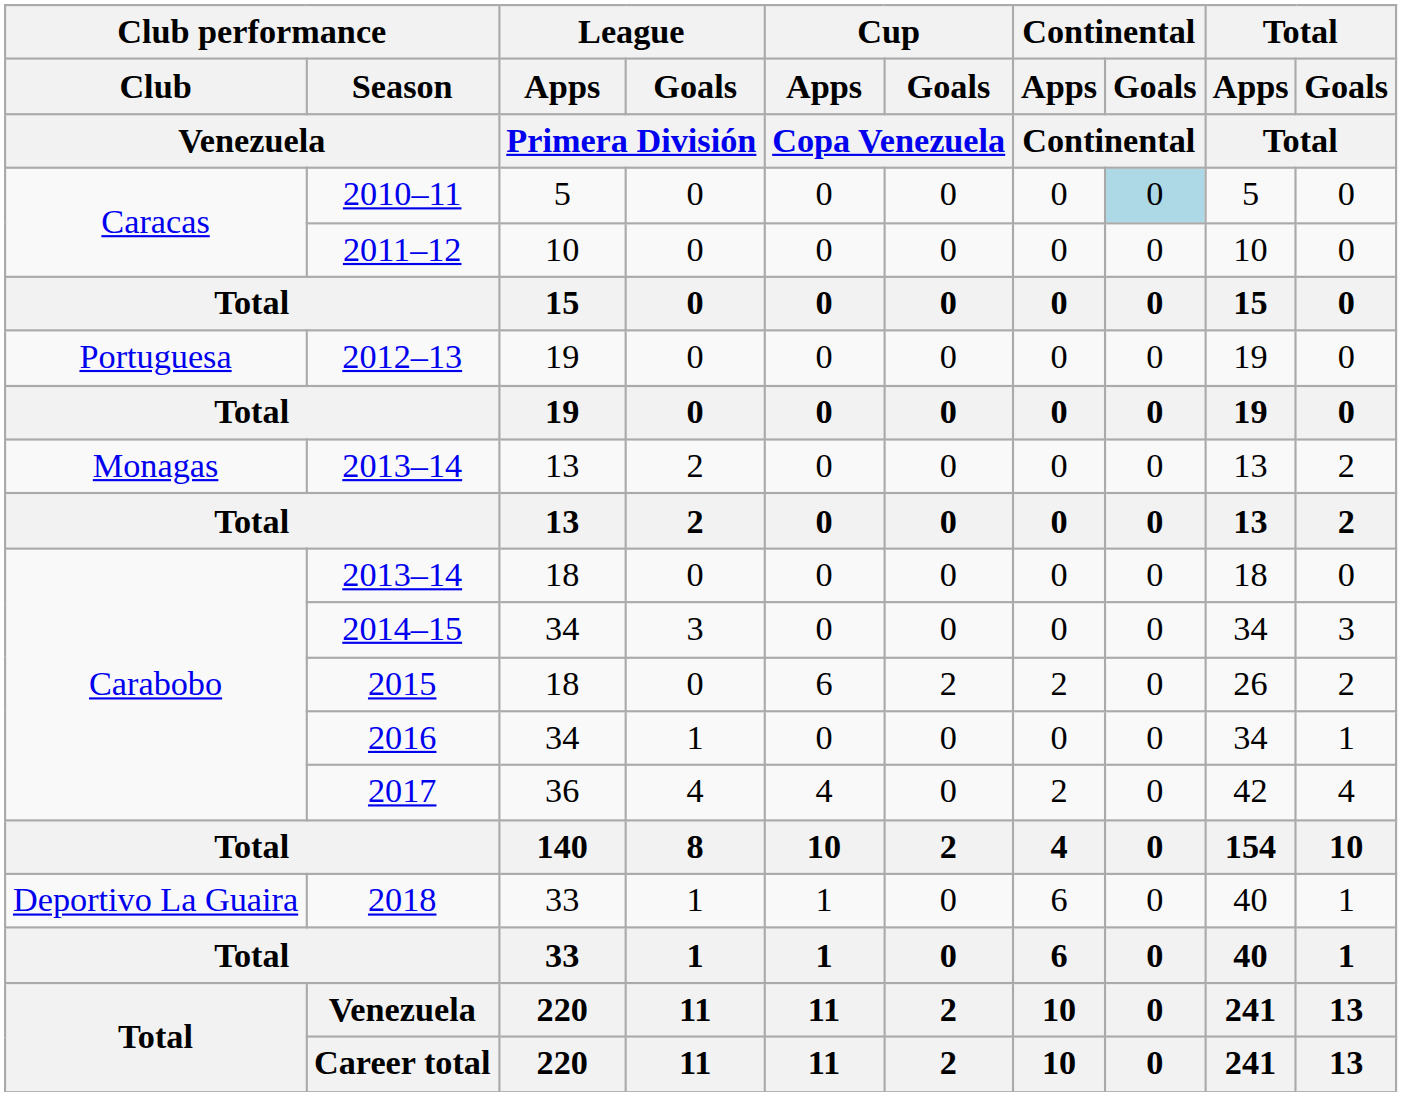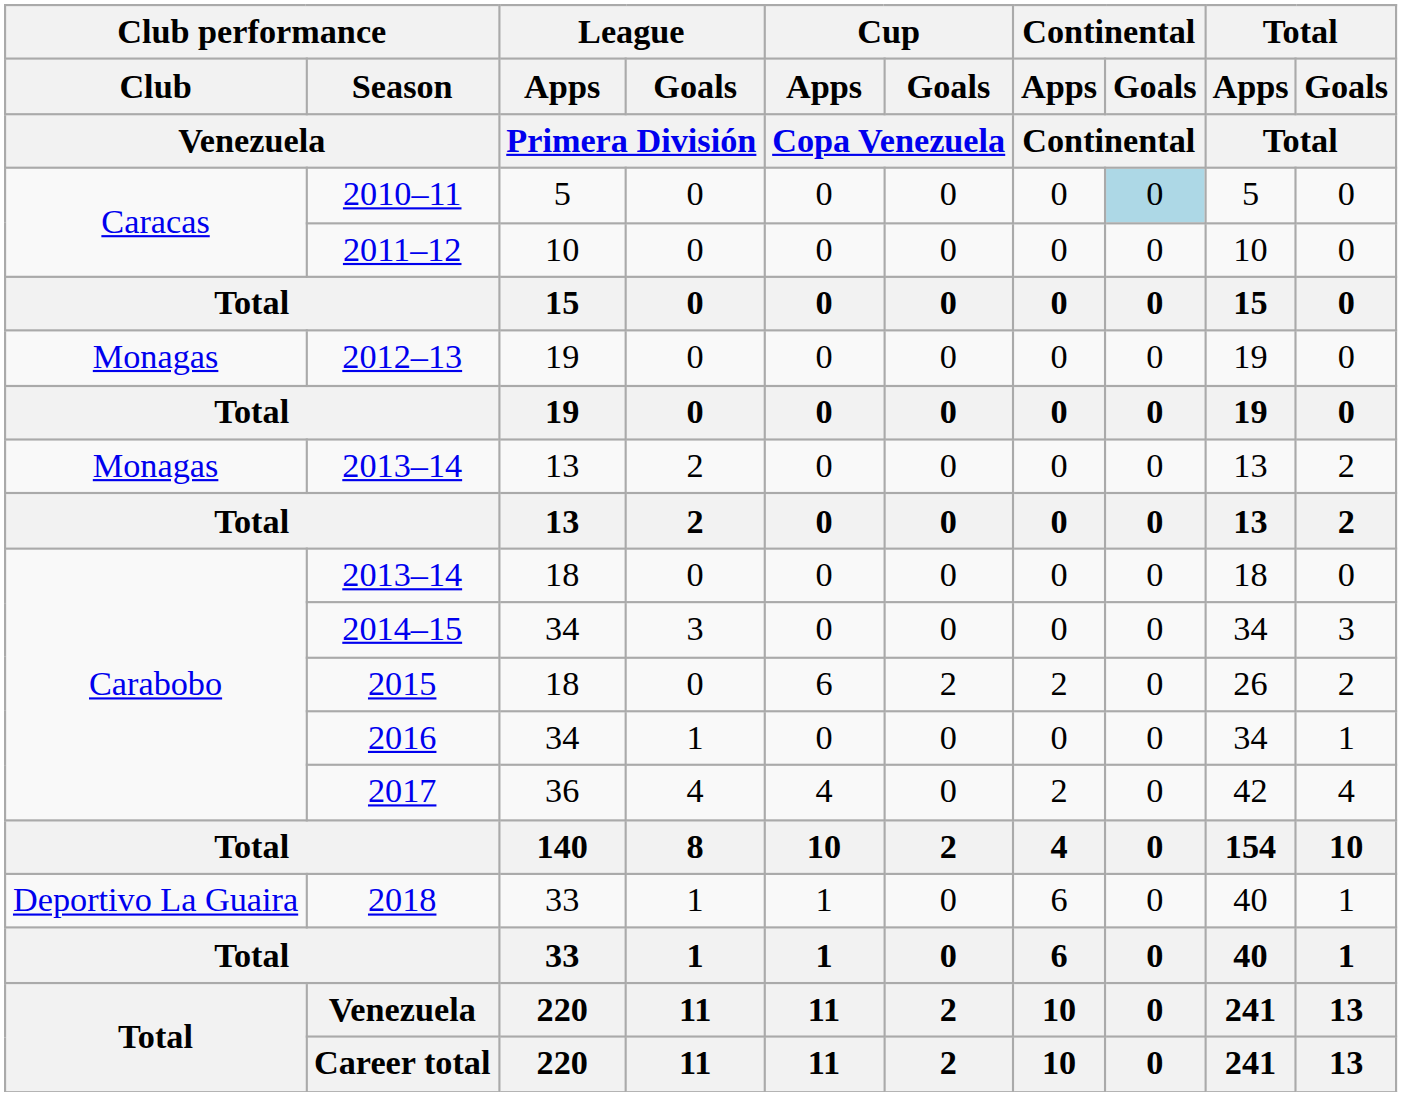 <table class="wikitable" style="text-align:center">
 <tr>
 <th colspan=3>Club performance</th>
 <th colspan=2>League</th>
 <th colspan=2>Cup</th>
 <th colspan=2>Continental</th>
 <th colspan=2>Total</th>
 </tr>
 <tr>
 <th>Club</th>
 <th colspan="2">Season</th>
 <th>Apps</th>
 <th>Goals</th>
 <th>Apps</th>
 <th>Goals</th>
 <th>Apps</th>
 <th>Goals</th>
 <th>Apps</th>
 <th>Goals</th>
 </tr>
 <tr>
 <th colspan=3>Venezuela</th>
 <th colspan=2><a href='#'>Primera División</a></th>
 <th colspan=2><a href='#'>Copa Venezuela</a></th>
 <th colspan=2>Continental</th>
 <th colspan=2>Total</th>
 </tr>
 <tr>
 <td rowspan="2"><a href='#'>Caracas</a></td>
 <td colspan="2"><a href='#'>2010–11</a></td>
 <td>5</td>
 <td>0</td>
 <td>0</td>
 <td>0</td>
 <td>0</td>
 <td style="background: lightblue;">0</td>
 <td>5</td>
 <td>0</td>
 </tr>
 <tr>
 <td colspan="2"><a href='#'>2011–12</a></td>
 <td>10</td>
 <td>0</td>
 <td>0</td>
 <td>0</td>
 <td>0</td>
 <td>0</td>
 <td>10</td>
 <td>0</td>
 </tr>
 <tr>
 <th colspan="3">Total</th>
 <th>15</th>
 <th>0</th>
 <th>0</th>
 <th>0</th>
 <th>0</th>
 <th>0</th>
 <th>15</th>
 <th>0</th>
 </tr>
 <tr>
-<td><a href='#'>Portuguesa</a></td>
+<td><a href='#'>Monagas</a></td>
 <td colspan="2"><a href='#'>2012–13</a></td>
 <td>19</td>
 <td>0</td>
 <td>0</td>
 <td>0</td>
 <td>0</td>
 <td>0</td>
 <td>19</td>
 <td>0</td>
 </tr>
 <tr>
 <th colspan="3">Total</th>
 <th>19</th>
 <th>0</th>
 <th>0</th>
 <th>0</th>
 <th>0</th>
 <th>0</th>
 <th>19</th>
 <th>0</th>
 </tr>
 <tr>
 <td><a href='#'>Monagas</a></td>
 <td colspan="2"><a href='#'>2013–14</a></td>
 <td>13</td>
 <td>2</td>
 <td>0</td>
 <td>0</td>
 <td>0</td>
 <td>0</td>
 <td>13</td>
 <td>2</td>
 </tr>
 <tr>
 <th colspan="3">Total</th>
 <th>13</th>
 <th>2</th>
 <th>0</th>
 <th>0</th>
 <th>0</th>
 <th>0</th>
 <th>13</th>
 <th>2</th>
 </tr>
 <tr>
 <td rowspan="5"><a href='#'>Carabobo</a></td>
 <td colspan="2"><a href='#'>2013–14</a></td>
 <td>18</td>
 <td>0</td>
 <td>0</td>
 <td>0</td>
 <td>0</td>
 <td>0</td>
 <td>18</td>
 <td>0</td>
 </tr>
 <tr>
 <td colspan="2"><a href='#'>2014–15</a></td>
 <td>34</td>
 <td>3</td>
 <td>0</td>
 <td>0</td>
 <td>0</td>
 <td>0</td>
 <td>34</td>
 <td>3</td>
 </tr>
 <tr>
 <td colspan="2"><a href='#'>2015</a></td>
 <td>18</td>
 <td>0</td>
 <td>6</td>
 <td>2</td>
 <td>2</td>
 <td>0</td>
 <td>26</td>
 <td>2</td>
 </tr>
 <tr>
 <td colspan="2"><a href='#'>2016</a></td>
 <td>34</td>
 <td>1</td>
 <td>0</td>
 <td>0</td>
 <td>0</td>
 <td>0</td>
 <td>34</td>
 <td>1</td>
 </tr>
 <tr>
 <td colspan="2"><a href='#'>2017</a></td>
 <td>36</td>
 <td>4</td>
 <td>4</td>
 <td>0</td>
 <td>2</td>
 <td>0</td>
 <td>42</td>
 <td>4</td>
 </tr>
 <tr>
 <th colspan="3">Total</th>
 <th>140</th>
 <th>8</th>
 <th>10</th>
 <th>2</th>
 <th>4</th>
 <th>0</th>
 <th>154</th>
 <th>10</th>
 </tr>
 <tr>
 <td><a href='#'>Deportivo La Guaira</a></td>
 <td colspan="2"><a href='#'>2018</a></td>
 <td>33</td>
 <td>1</td>
 <td>1</td>
 <td>0</td>
 <td>6</td>
 <td>0</td>
 <td>40</td>
 <td>1</td>
 </tr>
 <tr>
 <th colspan="3">Total</th>
 <th>33</th>
 <th>1</th>
 <th>1</th>
 <th>0</th>
 <th>6</th>
 <th>0</th>
 <th>40</th>
 <th>1</th>
 </tr>
 <tr>
 <th rowspan=2>Total</th>
 <th colspan=2>Venezuela</th>
 <th>220</th>
 <th>11</th>
 <th>11</th>
 <th>2</th>
 <th>10</th>
 <th>0</th>
 <th>241</th>
 <th>13</th>
 </tr>
 <tr>
 <th colspan=2>Career total</th>
 <th>220</th>
 <th>11</th>
 <th>11</th>
 <th>2</th>
 <th>10</th>
 <th>0</th>
 <th>241</th>
 <th>13</th>
 </tr>
 </table>
